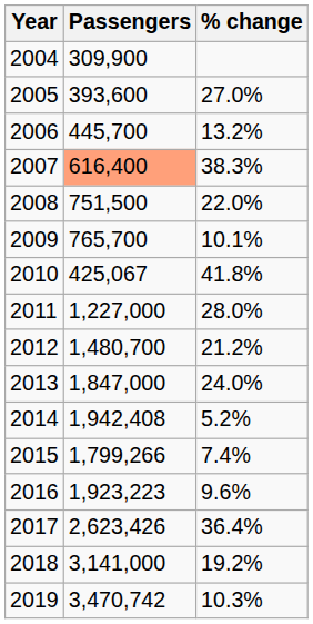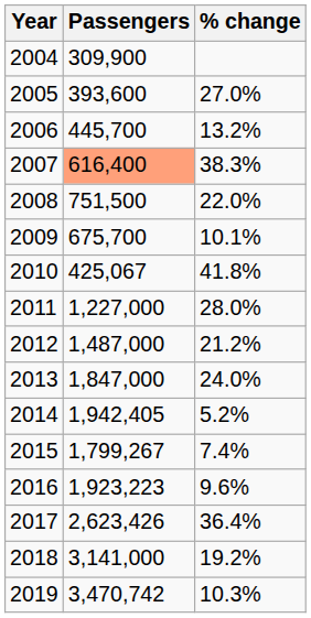 <table class="wikitable" style="font-size: 105%">
 <tr>
 <th>Year</th>
 <th>Passengers</th>
 <th>% change</th>
 </tr>
 <tr>
 <td>2004</td>
 <td>309,900</td>
 <td></td>
 </tr>
 <tr>
 <td>2005</td>
 <td>393,600</td>
 <td> 27.0%</td>
 </tr>
 <tr>
 <td>2006</td>
 <td>445,700</td>
 <td> 13.2%</td>
 </tr>
 <tr>
 <td>2007</td>
 <td style="background: lightsalmon;">616,400</td>
 <td> 38.3%</td>
 </tr>
 <tr>
 <td>2008</td>
 <td>751,500</td>
 <td> 22.0%</td>
 </tr>
 <tr>
 <td>2009</td>
-<td>765,700</td>
+<td>675,700</td>
 <td> 10.1%</td>
 </tr>
 <tr>
 <td>2010</td>
 <td>425,067</td>
 <td> 41.8%</td>
 </tr>
 <tr>
 <td>2011</td>
 <td>1,227,000</td>
 <td> 28.0%</td>
 </tr>
 <tr>
 <td>2012</td>
-<td>1,480,700</td>
+<td>1,487,000</td>
 <td> 21.2%</td>
 </tr>
 <tr>
 <td>2013</td>
 <td>1,847,000</td>
 <td> 24.0%</td>
 </tr>
 <tr>
 <td>2014</td>
-<td>1,942,408</td>
+<td>1,942,405</td>
 <td> 5.2%</td>
 </tr>
 <tr>
 <td>2015</td>
-<td>1,799,266</td>
+<td>1,799,267</td>
 <td> 7.4%</td>
 </tr>
 <tr>
 <td>2016</td>
 <td>1,923,223</td>
 <td> 9.6%</td>
 </tr>
 <tr>
 <td>2017</td>
 <td>2,623,426</td>
 <td> 36.4%</td>
 </tr>
 <tr>
 <td>2018</td>
 <td>3,141,000</td>
 <td> 19.2%</td>
 </tr>
 <tr>
 <td>2019</td>
 <td>3,470,742</td>
 <td> 10.3%</td>
 </tr>
 </table>
